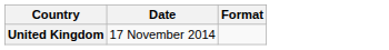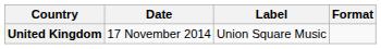 <table class="wikitable plainrowheaders" style="text-align:center;">
 <tr>
 <th>Country</th>
 <th>Date</th>
+<th>Label</th>
 <th>Format</th>
 </tr>
 <tr>
 <th scope="row">United Kingdom</th>
 <td>17 November 2014</td>
+<td>Union Square Music</td>
 <td></td>
 </tr>
 </table>
